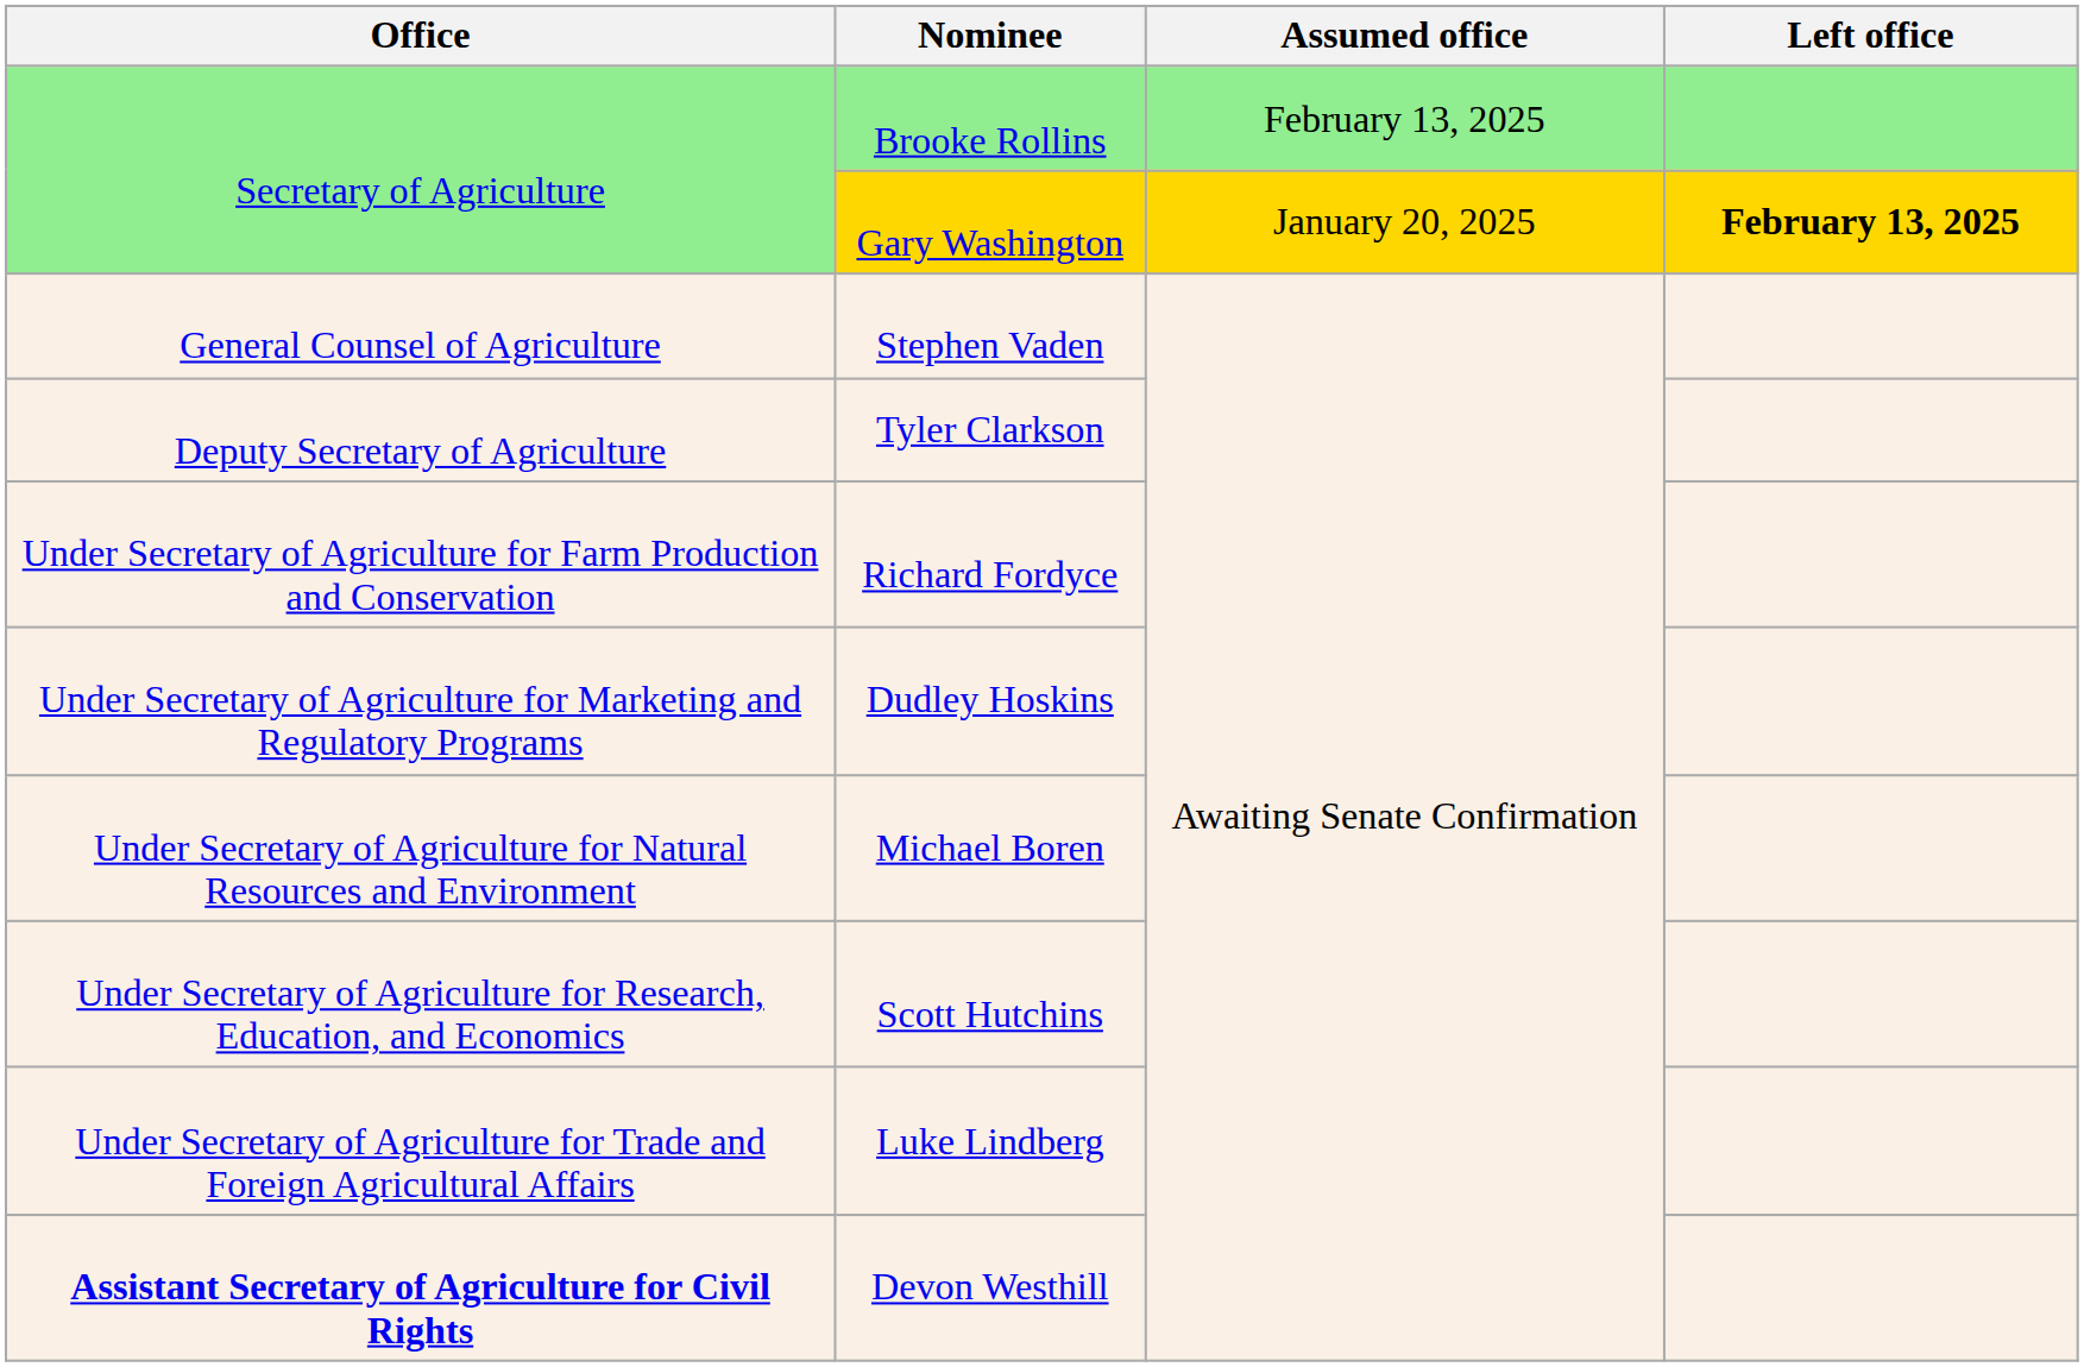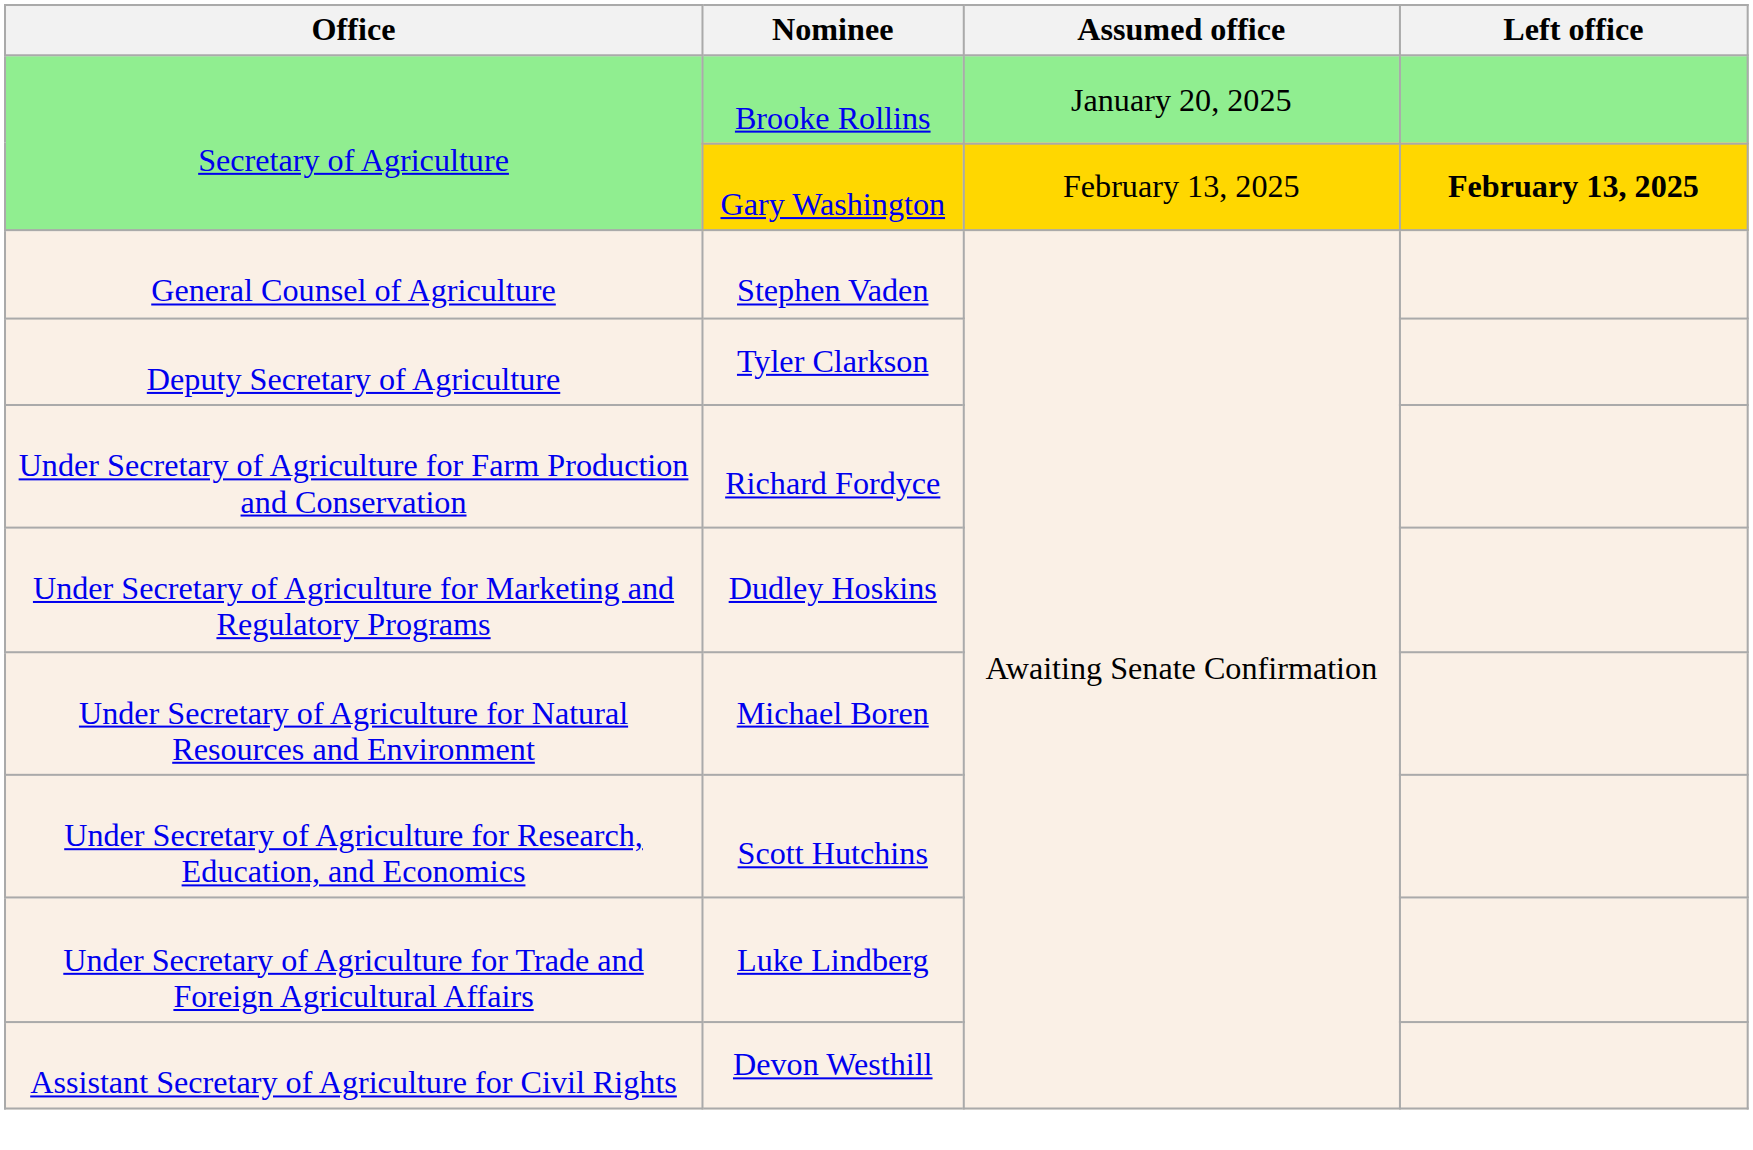 <table class="wikitable sortable" style="text-align:center">
 <tr>
 <th style="width:40%;">Office</th>
 <th style="width:15%;">Nominee</th>
 <th style="width:25%;" data-sort- type="date">Assumed office</th>
 <th style="width:20%;" data-sort- type="date">Left office</th>
 </tr>
 <tr style="background:lightgreen">
 <td rowspan="2"><br><a href='#'>Secretary of Agriculture</a></td>
 <td><br><a href='#'>Brooke Rollins</a></td>
-<td>February 13, 2025<br></td>
+<td>January 20, 2025</td>
 <td></td>
 </tr>
 <tr style="background:gold">
 <td><br><a href='#'>Gary Washington</a></td>
-<td>January 20, 2025</td>
+<td>February 13, 2025<br></td>
 <td><strong>February 13, 2025</strong></td>
 </tr>
 <tr style="background:linen">
 <td><br><a href='#'>General Counsel of Agriculture</a></td>
 <td><br><a href='#'>Stephen Vaden</a></td>
 <td rowspan="8">Awaiting Senate Confirmation</td>
 <td></td>
 </tr>
 <tr style="background:linen">
 <td><br><a href='#'>Deputy Secretary of Agriculture</a></td>
 <td><a href='#'>Tyler Clarkson</a></td>
 <td></td>
 </tr>
 <tr style="background:linen">
 <td><br><a href='#'>Under Secretary of Agriculture for Farm Production and Conservation</a></td>
 <td><br><a href='#'>Richard Fordyce</a></td>
 <td></td>
 </tr>
 <tr style="background:linen">
 <td><br><a href='#'>Under Secretary of Agriculture for Marketing and Regulatory Programs</a></td>
 <td><a href='#'>Dudley Hoskins</a></td>
 <td></td>
 </tr>
 <tr style="background:linen">
 <td><br><a href='#'>Under Secretary of Agriculture for Natural Resources and Environment</a></td>
 <td><a href='#'>Michael Boren</a></td>
 <td></td>
 </tr>
 <tr style="background:linen">
 <td><br><a href='#'>Under Secretary of Agriculture for Research, Education, and Economics</a></td>
 <td><br><a href='#'>Scott Hutchins</a></td>
 <td></td>
 </tr>
 <tr style="background:linen">
 <td><br><a href='#'>Under Secretary of Agriculture for Trade and Foreign Agricultural Affairs</a></td>
 <td><a href='#'>Luke Lindberg</a></td>
 <td></td>
 </tr>
 <tr style="background:linen">
-<td><strong><br><a href='#'>Assistant Secretary of Agriculture for Civil Rights</a></strong></td>
+<td><br><a href='#'>Assistant Secretary of Agriculture for Civil Rights</a></td>
 <td><a href='#'>Devon Westhill</a></td>
 <td></td>
 </tr>
 </table>
